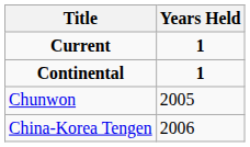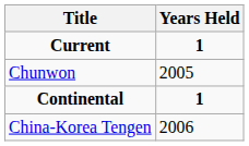 <table class="wikitable">
 <tr>
 <th>Title</th>
 <th>Years Held</th>
 </tr>
 <tr>
 <td align="center"><strong>Current</strong></td>
 <td align="center"><strong>1</strong></td>
 </tr>
 <tr>
+<td> <a href='#'>Chunwon</a></td>
+<td>2005</td>
+</tr>
+<tr>
 <td align="center"><strong>Continental</strong></td>
 <td align="center"><strong>1</strong></td>
-</tr>
-<tr>
-<td> <a href='#'>Chunwon</a></td>
-<td>2005</td>
 </tr>
 <tr>
 <td>  <a href='#'>China-Korea Tengen</a></td>
 <td>2006</td>
 </tr>
 </table>
